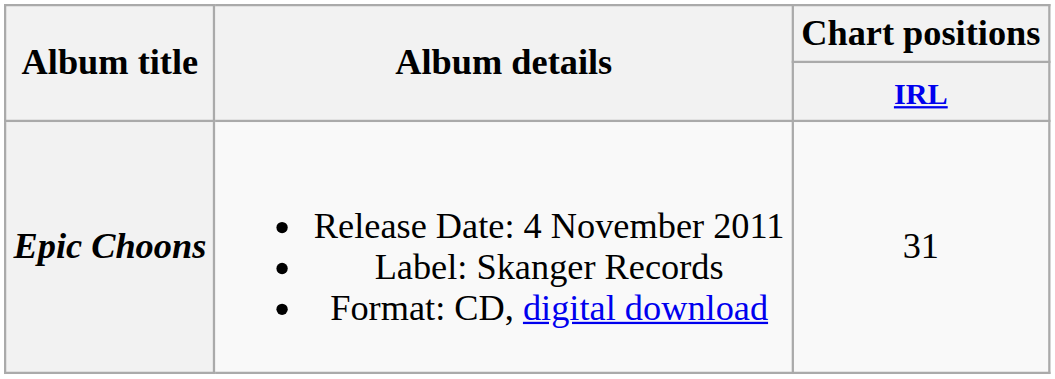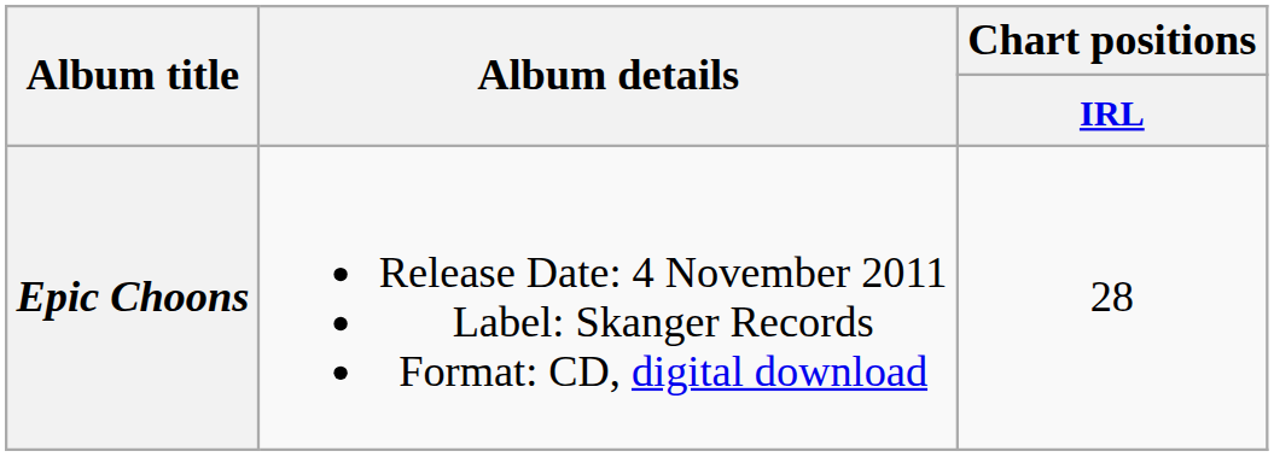 <table class="wikitable plainrowheaders" style="text-align:center;">
 <tr>
 <th scope="col" rowspan="2">Album title</th>
 <th scope="col" rowspan="2">Album details</th>
 <th scope="col">Chart positions</th>
 </tr>
 <tr>
 <th style="text-align:center;"><small><a href='#'>IRL</a></small><br></th>
 </tr>
 <tr>
 <th scope="row"><strong><em>Epic Choons</em></strong></th>
 <td><br><ul><li>Release Date: 4 November 2011</li><li>Label: Skanger Records</li><li>Format: CD, <a href='#'>digital download</a></li></ul></td>
-<td>31</td>
+<td>28</td>
 </tr>
 </table>
